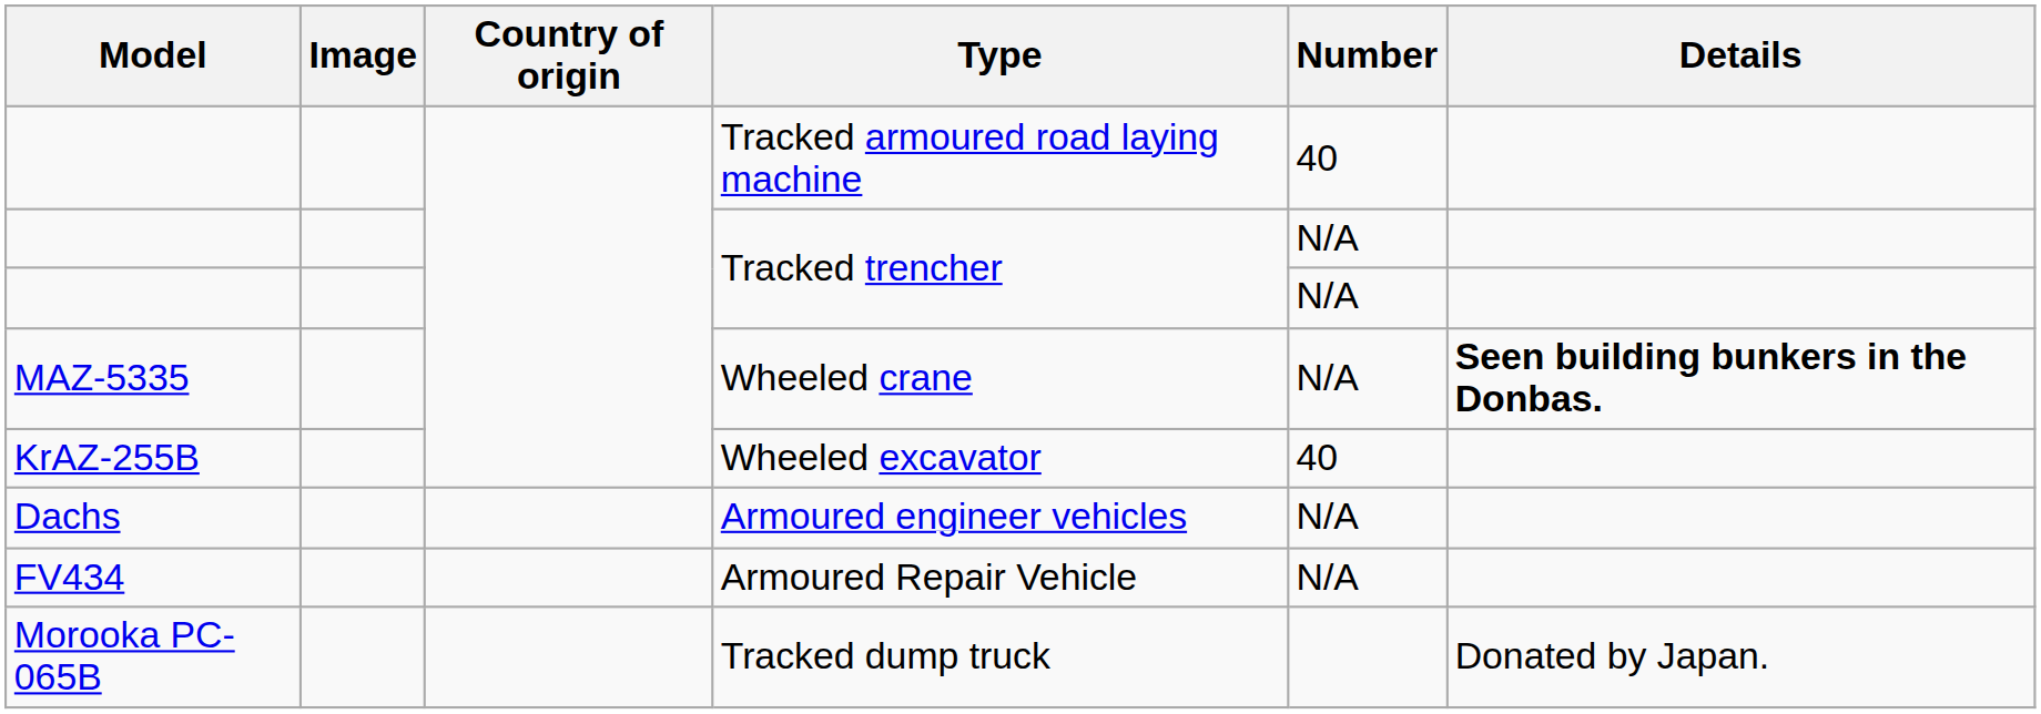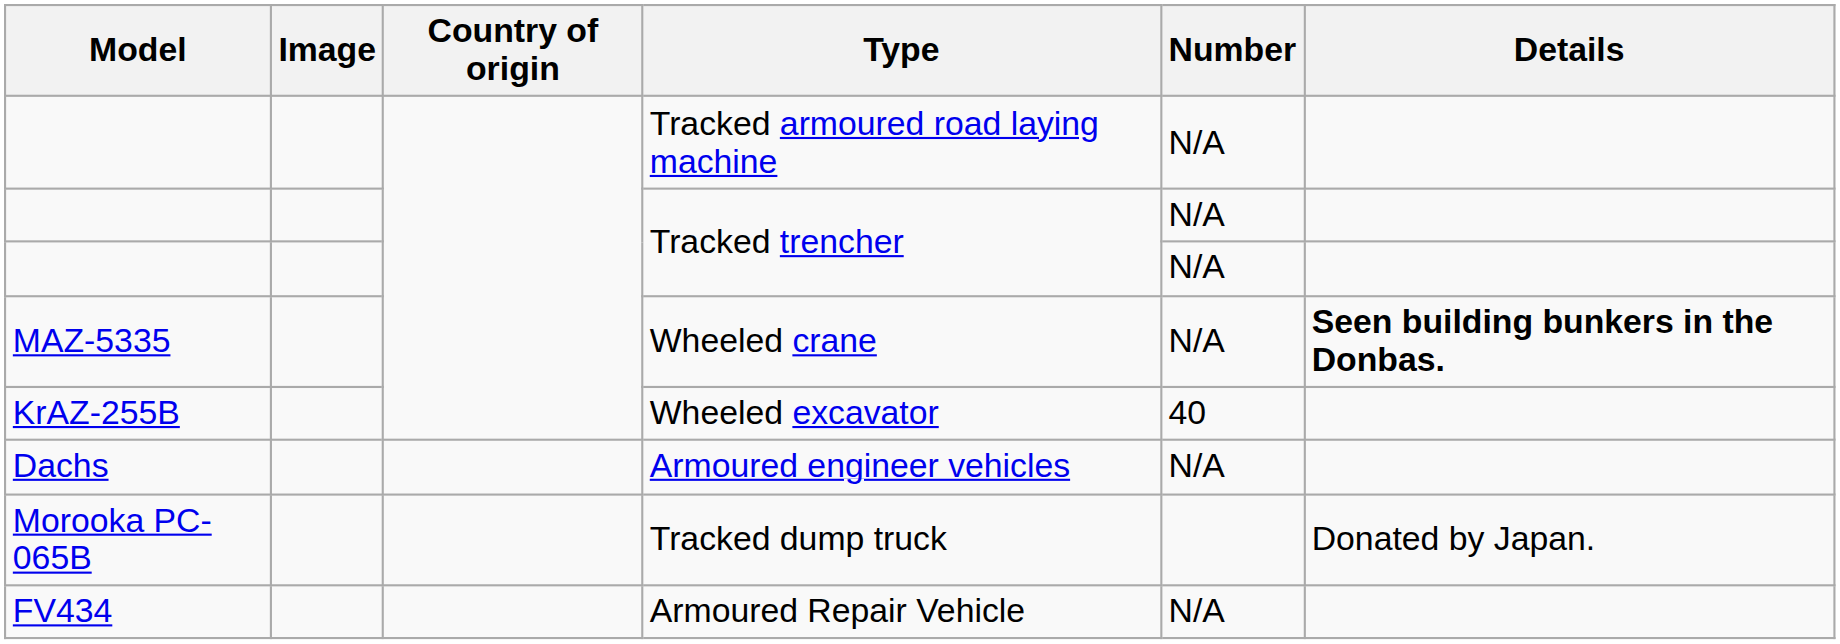 <table class="wikitable sortable">
 <tr>
 <th>Model</th>
 <th>Image</th>
 <th style="width:115px;">Country of origin</th>
 <th>Type</th>
 <th>Number</th>
 <th>Details</th>
 </tr>
 <tr>
 <td></td>
 <td></td>
 <td rowspan="5"></td>
 <td>Tracked <a href='#'>armoured road laying machine</a></td>
-<td>40</td>
+<td>N/A</td>
 <td></td>
 </tr>
 <tr>
 <td></td>
 <td></td>
 <td rowspan="2">Tracked <a href='#'>trencher</a></td>
 <td>N/A</td>
 <td></td>
 </tr>
 <tr>
 <td></td>
 <td></td>
 <td>N/A</td>
 <td></td>
 </tr>
 <tr>
 <td><a href='#'>MAZ-5335</a></td>
 <td></td>
 <td>Wheeled <a href='#'>crane</a></td>
 <td>N/A</td>
 <td><strong>Seen building bunkers in the Donbas.</strong></td>
 </tr>
 <tr>
 <td><a href='#'>KrAZ-255B</a></td>
 <td></td>
 <td>Wheeled <a href='#'>excavator</a></td>
 <td>40</td>
 <td></td>
 </tr>
 <tr>
 <td><a href='#'>Dachs</a></td>
 <td></td>
 <td></td>
 <td><a href='#'>Armoured engineer vehicles</a></td>
 <td>N/A</td>
 <td></td>
 </tr>
 <tr>
+<td><a href='#'>Morooka PC-065B</a></td>
+<td></td>
+<td></td>
+<td>Tracked dump truck</td>
+<td></td>
+<td>Donated by Japan.</td>
+</tr>
+<tr>
 <td><a href='#'>FV434</a></td>
 <td></td>
 <td></td>
 <td>Armoured Repair Vehicle</td>
 <td>N/A</td>
 <td></td>
 </tr>
-<tr>
-<td><a href='#'>Morooka PC-065B</a></td>
-<td></td>
-<td></td>
-<td>Tracked dump truck</td>
-<td></td>
-<td>Donated by Japan.</td>
-</tr>
 </table>
